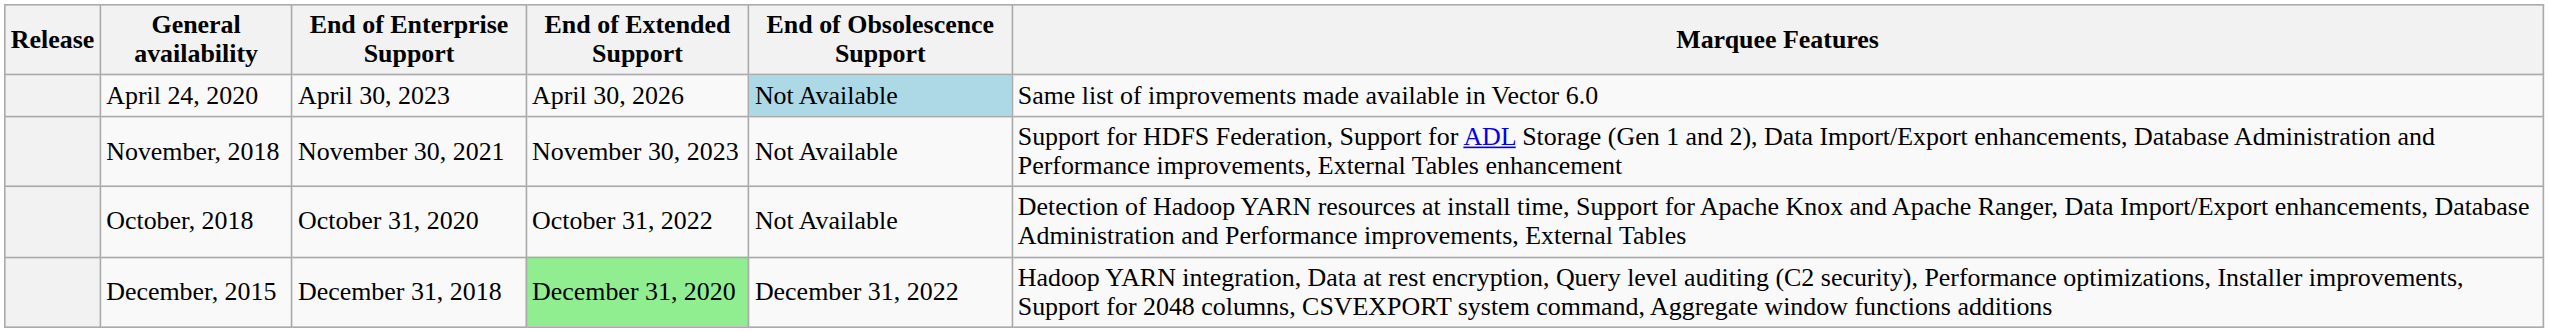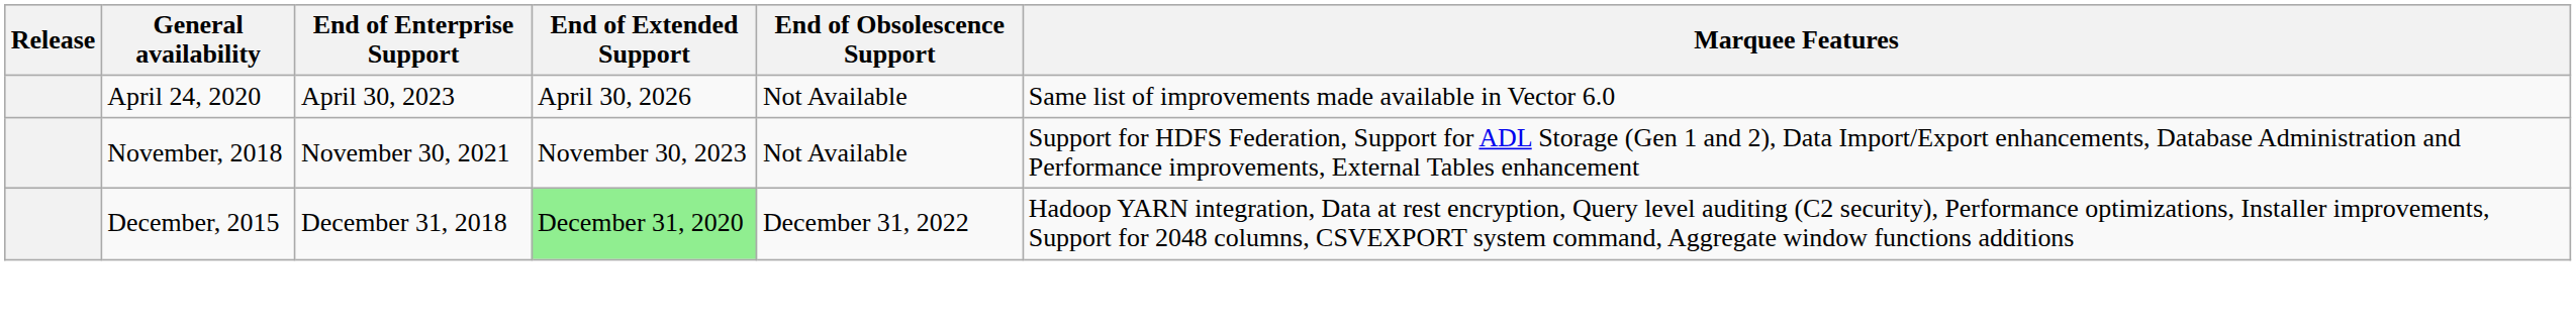 <table class="wikitable">
 <tr>
 <th>Release</th>
 <th>General availability</th>
 <th>End of Enterprise Support</th>
 <th>End of Extended Support</th>
 <th>End of Obsolescence Support</th>
 <th>Marquee Features</th>
 </tr>
 <tr>
 <th></th>
 <td>April 24, 2020</td>
 <td>April 30, 2023</td>
 <td>April 30, 2026</td>
-<td style="background: lightblue;">Not Available</td>
+<td>Not Available</td>
 <td>Same list of improvements made available in Vector 6.0</td>
 </tr>
 <tr>
 <th></th>
 <td>November, 2018</td>
 <td>November 30, 2021</td>
 <td>November 30, 2023</td>
 <td>Not Available</td>
 <td>Support for HDFS Federation, Support for <a href='#'>ADL</a> Storage (Gen 1 and 2), Data Import/Export enhancements, Database Administration and Performance improvements, External Tables enhancement</td>
 </tr>
 <tr>
 <th></th>
-<td>October, 2018</td>
-<td>October 31, 2020</td>
-<td>October 31, 2022</td>
-<td>Not Available</td>
-<td>Detection of Hadoop YARN resources at install time, Support for Apache Knox and Apache Ranger, Data Import/Export enhancements, Database Administration and Performance improvements, External Tables</td>
-</tr>
-<tr>
-<th></th>
 <td>December, 2015</td>
 <td>December 31, 2018</td>
 <td style="background: lightgreen;">December 31, 2020</td>
 <td>December 31, 2022</td>
 <td>Hadoop YARN integration, Data at rest encryption, Query level auditing (C2 security), Performance optimizations, Installer improvements, Support for 2048 columns, CSVEXPORT system command, Aggregate window functions additions</td>
 </tr>
 </table>
